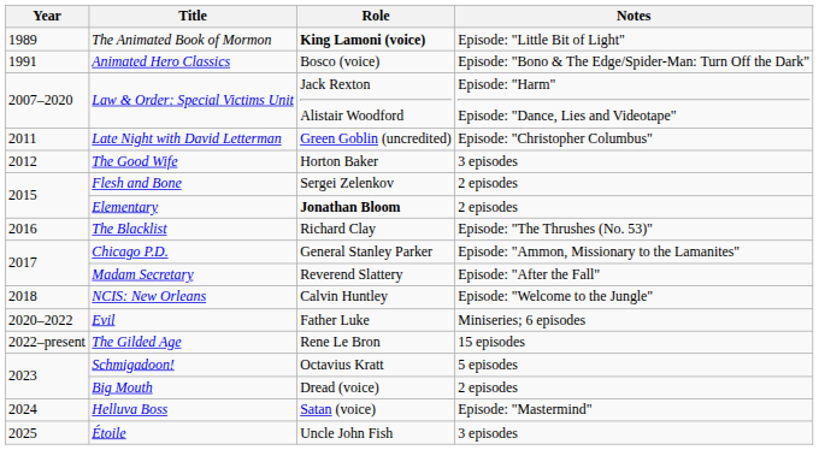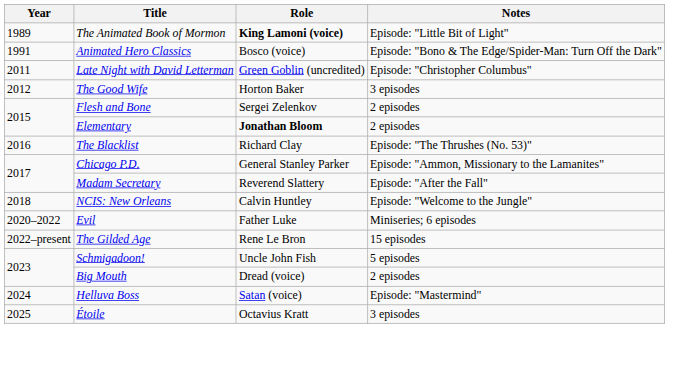 <table class="wikitable sortable">
 <tr>
 <th>Year</th>
 <th>Title</th>
 <th>Role</th>
 <th>Notes</th>
 </tr>
 <tr>
 <td>1989</td>
 <td><em>The Animated Book of Mormon</em></td>
 <td><strong>King Lamoni (voice)</strong></td>
 <td>Episode: "Little Bit of Light"</td>
 </tr>
 <tr>
 <td>1991</td>
 <td><em><a href='#'>Animated Hero Classics</a></em></td>
 <td>Bosco (voice)</td>
 <td>Episode: "Bono & The Edge/Spider-Man: Turn Off the Dark"</td>
-</tr>
-<tr>
-<td>2007–2020</td>
-<td><em><a href='#'>Law & Order: Special Victims Unit</a></em></td>
-<td>Jack Rexton<hr>Alistair Woodford</td>
-<td>Episode: "Harm"<hr>Episode: "Dance, Lies and Videotape"</td>
 </tr>
 <tr>
 <td>2011</td>
 <td><em><a href='#'>Late Night with David Letterman</a></em></td>
 <td><a href='#'>Green Goblin</a> (uncredited)</td>
 <td>Episode: "Christopher Columbus"</td>
 </tr>
 <tr>
 <td>2012</td>
 <td><em><a href='#'>The Good Wife</a></em></td>
 <td>Horton Baker</td>
 <td>3 episodes</td>
 </tr>
 <tr>
 <td rowspan=2>2015</td>
 <td><em><a href='#'>Flesh and Bone</a></em></td>
 <td>Sergei Zelenkov</td>
 <td>2 episodes</td>
 </tr>
 <tr>
 <td><em><a href='#'>Elementary</a></em></td>
 <td><strong>Jonathan Bloom</strong></td>
 <td>2 episodes</td>
 </tr>
 <tr>
 <td>2016</td>
 <td><em><a href='#'>The Blacklist</a></em></td>
 <td>Richard Clay</td>
 <td>Episode: "The Thrushes (No. 53)"</td>
 </tr>
 <tr>
 <td rowspan=2>2017</td>
 <td><em><a href='#'>Chicago P.D.</a></em></td>
 <td>General Stanley Parker</td>
 <td>Episode: "Ammon, Missionary to the Lamanites"</td>
 </tr>
 <tr>
 <td><em><a href='#'>Madam Secretary</a></em></td>
 <td>Reverend Slattery</td>
 <td>Episode: "After the Fall"</td>
 </tr>
 <tr>
 <td>2018</td>
 <td><em><a href='#'>NCIS: New Orleans</a></em></td>
 <td>Calvin Huntley</td>
 <td>Episode: "Welcome to the Jungle"</td>
 </tr>
 <tr>
 <td>2020–2022</td>
 <td><em><a href='#'>Evil</a></em></td>
 <td>Father Luke</td>
 <td>Miniseries; 6 episodes</td>
 </tr>
 <tr>
 <td>2022–present</td>
 <td><em><a href='#'>The Gilded Age</a></em></td>
 <td>Rene Le Bron</td>
 <td>15 episodes</td>
 </tr>
 <tr>
 <td rowspan=2>2023</td>
 <td><em><a href='#'>Schmigadoon!</a></em></td>
-<td>Octavius Kratt</td>
+<td>Uncle John Fish</td>
 <td>5 episodes</td>
 </tr>
 <tr>
 <td><em><a href='#'>Big Mouth</a></em></td>
 <td>Dread (voice)</td>
 <td>2 episodes</td>
 </tr>
 <tr>
 <td>2024</td>
 <td><em><a href='#'>Helluva Boss</a></em></td>
 <td><a href='#'>Satan</a> (voice)</td>
 <td>Episode: "Mastermind"</td>
 </tr>
 <tr>
 <td>2025</td>
 <td><em><a href='#'>Étoile</a></em></td>
-<td>Uncle John Fish</td>
+<td>Octavius Kratt</td>
 <td>3 episodes</td>
 </tr>
 </table>
